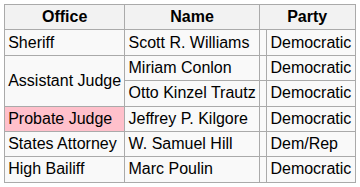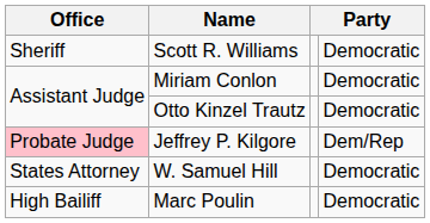 <table class="wikitable sortable">
 <tr>
 <th>Office</th>
 <th>Name</th>
 <th colspan="2">Party</th>
 </tr>
 <tr>
 <td>Sheriff</td>
 <td>Scott R. Williams</td>
 <td></td>
 <td>Democratic</td>
 </tr>
 <tr>
 <td rowspan=2>Assistant Judge</td>
 <td>Miriam Conlon</td>
 <td></td>
 <td>Democratic</td>
 </tr>
 <tr>
 <td>Otto Kinzel Trautz</td>
 <td></td>
 <td>Democratic</td>
 </tr>
 <tr>
 <td style="background: pink;">Probate Judge</td>
 <td>Jeffrey P. Kilgore</td>
 <td></td>
-<td>Democratic</td>
+<td>Dem/Rep</td>
 </tr>
 <tr>
 <td>States Attorney</td>
 <td>W. Samuel Hill</td>
 <td></td>
-<td>Dem/Rep</td>
+<td>Democratic</td>
 </tr>
 <tr>
 <td>High Bailiff</td>
 <td>Marc Poulin</td>
 <td></td>
 <td>Democratic</td>
 </tr>
 <tr>
 </tr>
 </table>
